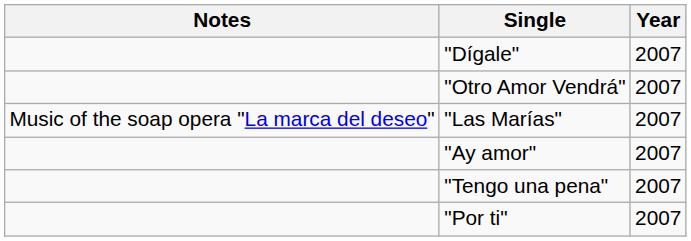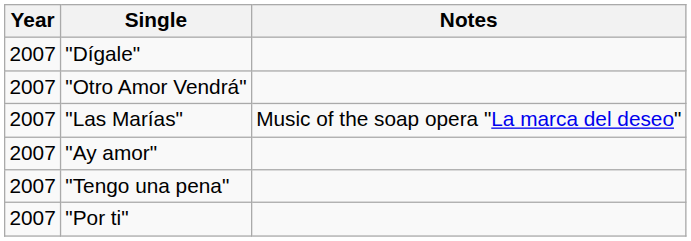 <table class="wikitable">
 <tr>
+<th>Year</th>
+<th>Single</th>
 <th>Notes</th>
-<th>Single</th>
-<th>Year</th>
 </tr>
 <tr>
+<td>2007</td>
+<td>"Dígale"</td>
 <td></td>
-<td>"Dígale"</td>
-<td>2007</td>
 </tr>
 <tr>
+<td>2007</td>
+<td>"Otro Amor Vendrá"</td>
 <td></td>
-<td>"Otro Amor Vendrá"</td>
-<td>2007</td>
 </tr>
 <tr>
+<td>2007</td>
+<td>"Las Marías"</td>
 <td>Music of the soap opera "<a href='#'>La marca del deseo</a>"</td>
-<td>"Las Marías"</td>
-<td>2007</td>
 </tr>
 <tr>
+<td>2007</td>
+<td>"Ay amor"</td>
 <td></td>
-<td>"Ay amor"</td>
-<td>2007</td>
 </tr>
 <tr>
+<td>2007</td>
+<td>"Tengo una pena"</td>
 <td></td>
-<td>"Tengo una pena"</td>
-<td>2007</td>
 </tr>
 <tr>
+<td>2007</td>
+<td>"Por ti"</td>
 <td></td>
-<td>"Por ti"</td>
-<td>2007</td>
 </tr>
 </table>
